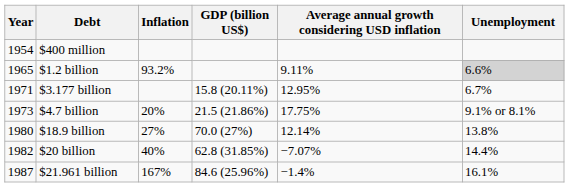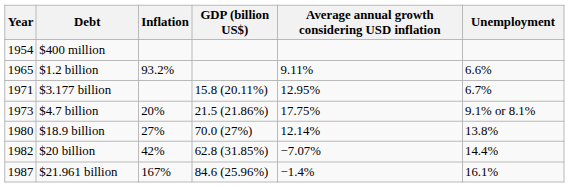 <table class="wikitable" align="right" width="700px">
 <tr>
 <th>Year</th>
 <th style="width:120px">Debt</th>
 <th>Inflation</th>
 <th style="width:100px">GDP (billion US$)</th>
 <th>Average annual growth considering USD inflation</th>
 <th style="width:120px">Unemployment</th>
 </tr>
 <tr>
 <td>1954</td>
 <td>$400 million</td>
 <td></td>
 <td></td>
 <td></td>
 <td></td>
 </tr>
 <tr>
 <td>1965</td>
 <td>$1.2 billion</td>
 <td>93.2%</td>
 <td></td>
 <td>9.11%</td>
-<td style="background: lightgrey;">6.6%</td>
+<td>6.6%</td>
 </tr>
 <tr>
 <td>1971</td>
 <td>$3.177 billion</td>
 <td></td>
 <td>15.8 (20.11%)</td>
 <td>12.95%</td>
 <td>6.7%</td>
 </tr>
 <tr>
 <td>1973</td>
 <td>$4.7 billion</td>
 <td>20%</td>
 <td>21.5 (21.86%)</td>
 <td>17.75%</td>
 <td>9.1% or 8.1%</td>
 </tr>
 <tr>
 <td>1980</td>
 <td>$18.9 billion</td>
 <td>27%</td>
 <td>70.0 (27%)</td>
 <td>12.14%</td>
 <td>13.8%</td>
 </tr>
 <tr>
 <td>1982</td>
 <td>$20 billion</td>
-<td>40%</td>
+<td>42%</td>
 <td>62.8 (31.85%)</td>
 <td>−7.07%</td>
 <td>14.4%</td>
 </tr>
 <tr>
 <td>1987</td>
 <td>$21.961 billion</td>
 <td>167%</td>
 <td>84.6 (25.96%)</td>
 <td>−1.4%</td>
 <td>16.1%</td>
 </tr>
 </table>
